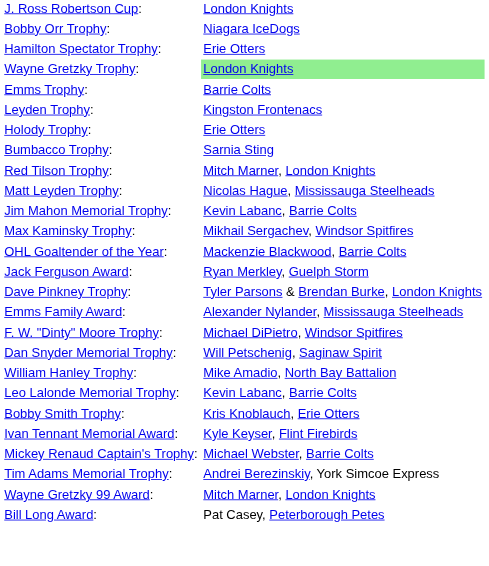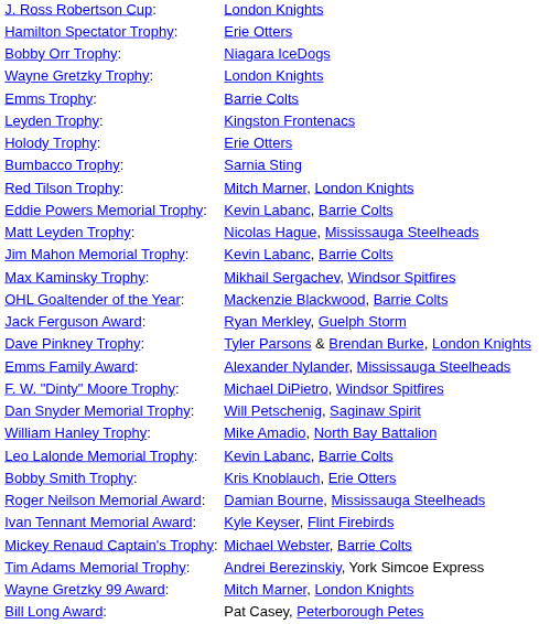 <table cellpadding="3" cellspacing="1">
 <tr>
 <td><a href='#'>J. Ross Robertson Cup</a>:</td>
 <td><a href='#'>London Knights</a></td>
 </tr>
 <tr>
+<td><a href='#'>Hamilton Spectator Trophy</a>:</td>
+<td><a href='#'>Erie Otters</a></td>
+</tr>
+<tr>
 <td><a href='#'>Bobby Orr Trophy</a>:</td>
 <td><a href='#'>Niagara IceDogs</a></td>
 </tr>
 <tr>
-<td><a href='#'>Hamilton Spectator Trophy</a>:</td>
-<td><a href='#'>Erie Otters</a></td>
-</tr>
-<tr>
 <td><a href='#'>Wayne Gretzky Trophy</a>:</td>
-<td style="background: lightgreen;"><a href='#'>London Knights</a></td>
+<td><a href='#'>London Knights</a></td>
 </tr>
 <tr>
 <td><a href='#'>Emms Trophy</a>:</td>
 <td><a href='#'>Barrie Colts</a></td>
 </tr>
 <tr>
 <td><a href='#'>Leyden Trophy</a>:</td>
 <td><a href='#'>Kingston Frontenacs</a></td>
 </tr>
 <tr>
 <td><a href='#'>Holody Trophy</a>:</td>
 <td><a href='#'>Erie Otters</a></td>
 </tr>
 <tr>
 <td><a href='#'>Bumbacco Trophy</a>:</td>
 <td><a href='#'>Sarnia Sting</a></td>
 </tr>
 <tr>
 <td><a href='#'>Red Tilson Trophy</a>:</td>
 <td><a href='#'>Mitch Marner</a>, <a href='#'>London Knights</a></td>
+</tr>
+<tr>
+<td><a href='#'>Eddie Powers Memorial Trophy</a>:</td>
+<td><a href='#'>Kevin Labanc</a>, <a href='#'>Barrie Colts</a></td>
 </tr>
 <tr>
 <td><a href='#'>Matt Leyden Trophy</a>:</td>
 <td><a href='#'>Nicolas Hague</a>, <a href='#'>Mississauga Steelheads</a></td>
 </tr>
 <tr>
 <td><a href='#'>Jim Mahon Memorial Trophy</a>:</td>
 <td><a href='#'>Kevin Labanc</a>, <a href='#'>Barrie Colts</a></td>
 </tr>
 <tr>
 <td><a href='#'>Max Kaminsky Trophy</a>:</td>
 <td><a href='#'>Mikhail Sergachev</a>, <a href='#'>Windsor Spitfires</a></td>
 </tr>
 <tr>
 <td><a href='#'>OHL Goaltender of the Year</a>:</td>
 <td><a href='#'>Mackenzie Blackwood</a>, <a href='#'>Barrie Colts</a></td>
 </tr>
 <tr>
 <td><a href='#'>Jack Ferguson Award</a>:</td>
 <td><a href='#'>Ryan Merkley</a>, <a href='#'>Guelph Storm</a></td>
 </tr>
 <tr>
 <td><a href='#'>Dave Pinkney Trophy</a>:</td>
 <td><a href='#'>Tyler Parsons</a> & <a href='#'>Brendan Burke</a>, <a href='#'>London Knights</a></td>
 </tr>
 <tr>
 <td><a href='#'>Emms Family Award</a>:</td>
 <td><a href='#'>Alexander Nylander</a>, <a href='#'>Mississauga Steelheads</a></td>
 </tr>
 <tr>
 <td><a href='#'>F. W. "Dinty" Moore Trophy</a>:</td>
 <td><a href='#'>Michael DiPietro</a>, <a href='#'>Windsor Spitfires</a></td>
 </tr>
 <tr>
 <td><a href='#'>Dan Snyder Memorial Trophy</a>:</td>
 <td><a href='#'>Will Petschenig</a>, <a href='#'>Saginaw Spirit</a></td>
 </tr>
 <tr>
 <td><a href='#'>William Hanley Trophy</a>:</td>
 <td><a href='#'>Mike Amadio</a>, <a href='#'>North Bay Battalion</a></td>
 </tr>
 <tr>
 <td><a href='#'>Leo Lalonde Memorial Trophy</a>:</td>
 <td><a href='#'>Kevin Labanc</a>, <a href='#'>Barrie Colts</a></td>
 </tr>
 <tr>
 <td><a href='#'>Bobby Smith Trophy</a>:</td>
 <td><a href='#'>Kris Knoblauch</a>, <a href='#'>Erie Otters</a></td>
 </tr>
 <tr>
+<td><a href='#'>Roger Neilson Memorial Award</a>:</td>
+<td><a href='#'>Damian Bourne</a>, <a href='#'>Mississauga Steelheads</a></td>
+</tr>
+<tr>
 <td><a href='#'>Ivan Tennant Memorial Award</a>:</td>
 <td><a href='#'>Kyle Keyser</a>, <a href='#'>Flint Firebirds</a></td>
 </tr>
 <tr>
 <td><a href='#'>Mickey Renaud Captain's Trophy</a>:</td>
 <td><a href='#'>Michael Webster</a>, <a href='#'>Barrie Colts</a></td>
 </tr>
 <tr>
 <td><a href='#'>Tim Adams Memorial Trophy</a>:</td>
 <td><a href='#'>Andrei Berezinskiy</a>, York Simcoe Express</td>
 </tr>
 <tr>
 <td><a href='#'>Wayne Gretzky 99 Award</a>:</td>
 <td><a href='#'>Mitch Marner</a>, <a href='#'>London Knights</a></td>
 </tr>
 <tr>
 <td><a href='#'>Bill Long Award</a>:</td>
 <td>Pat Casey, <a href='#'>Peterborough Petes</a></td>
 </tr>
 </table>
